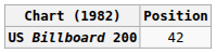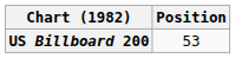 <table class="wikitable plainrowheaders" style="text-align:center">
 <tr>
 <th scope="col">Chart (1982)</th>
 <th scope="col">Position</th>
 </tr>
 <tr>
 <th scope="row">US <em>Billboard</em> 200</th>
-<td>42</td>
+<td>53</td>
 </tr>
 </table>
